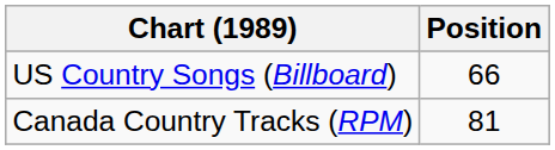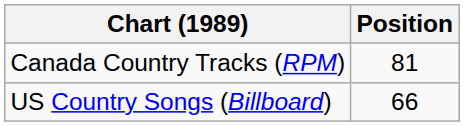 <table class="wikitable sortable">
 <tr>
 <th scope="col">Chart (1989)</th>
 <th scope="col">Position</th>
 </tr>
 <tr>
+<td>Canada Country Tracks (<em><a href='#'>RPM</a></em>)</td>
+<td align="center">81</td>
+</tr>
+<tr>
 <td>US <a href='#'>Country Songs</a> (<em><a href='#'>Billboard</a></em>)</td>
 <td align="center">66</td>
 </tr>
-<tr>
-<td>Canada Country Tracks (<em><a href='#'>RPM</a></em>)</td>
-<td align="center">81</td>
-</tr>
 </table>
